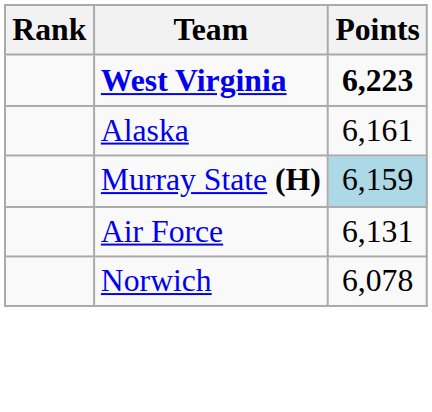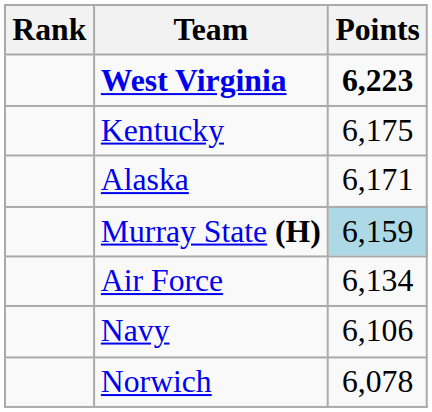 <table class="wikitable sortable" style="text-align:center">
 <tr>
 <th>Rank</th>
 <th>Team</th>
 <th>Points</th>
 </tr>
 <tr>
 <td></td>
 <td align=left><strong><a href='#'>West Virginia</a></strong></td>
 <td><strong>6,223</strong></td>
 </tr>
 <tr>
 <td></td>
+<td align=left><a href='#'>Kentucky</a></td>
+<td>6,175</td>
+</tr>
+<tr>
+<td></td>
 <td align=left><a href='#'>Alaska</a></td>
-<td>6,161</td>
+<td>6,171</td>
 </tr>
 <tr>
 <td></td>
 <td align=left><a href='#'>Murray State</a> <strong>(H)</strong></td>
 <td style="background: lightblue;">6,159</td>
 </tr>
 <tr>
 <td></td>
 <td align=left><a href='#'>Air Force</a></td>
-<td>6,131</td>
+<td>6,134</td>
+</tr>
+<tr>
+<td></td>
+<td align=left><a href='#'>Navy</a></td>
+<td>6,106</td>
 </tr>
 <tr>
 <td></td>
 <td align=left><a href='#'>Norwich</a></td>
 <td>6,078</td>
 </tr>
 </table>
